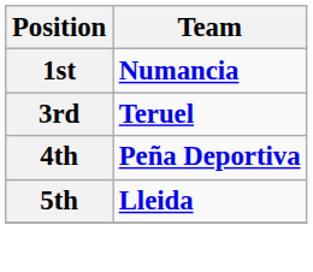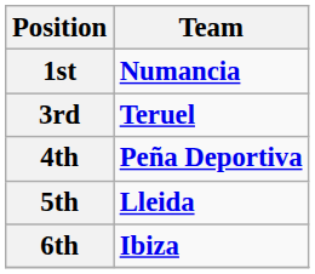 <table class="wikitable">
 <tr>
 <th>Position</th>
 <th>Team</th>
 </tr>
 <tr>
 <th>1st</th>
 <td><strong><a href='#'>Numancia</a></strong></td>
 </tr>
 <tr>
 <th>3rd</th>
 <td><strong><a href='#'>Teruel</a></strong></td>
 </tr>
 <tr>
 <th>4th</th>
 <td><strong><a href='#'>Peña Deportiva</a></strong></td>
 </tr>
 <tr>
 <th>5th</th>
 <td><strong><a href='#'>Lleida</a></strong></td>
 </tr>
 <tr>
+<th>6th</th>
+<td><strong><a href='#'>Ibiza</a></strong></td>
+</tr>
+<tr>
 </tr>
 </table>
